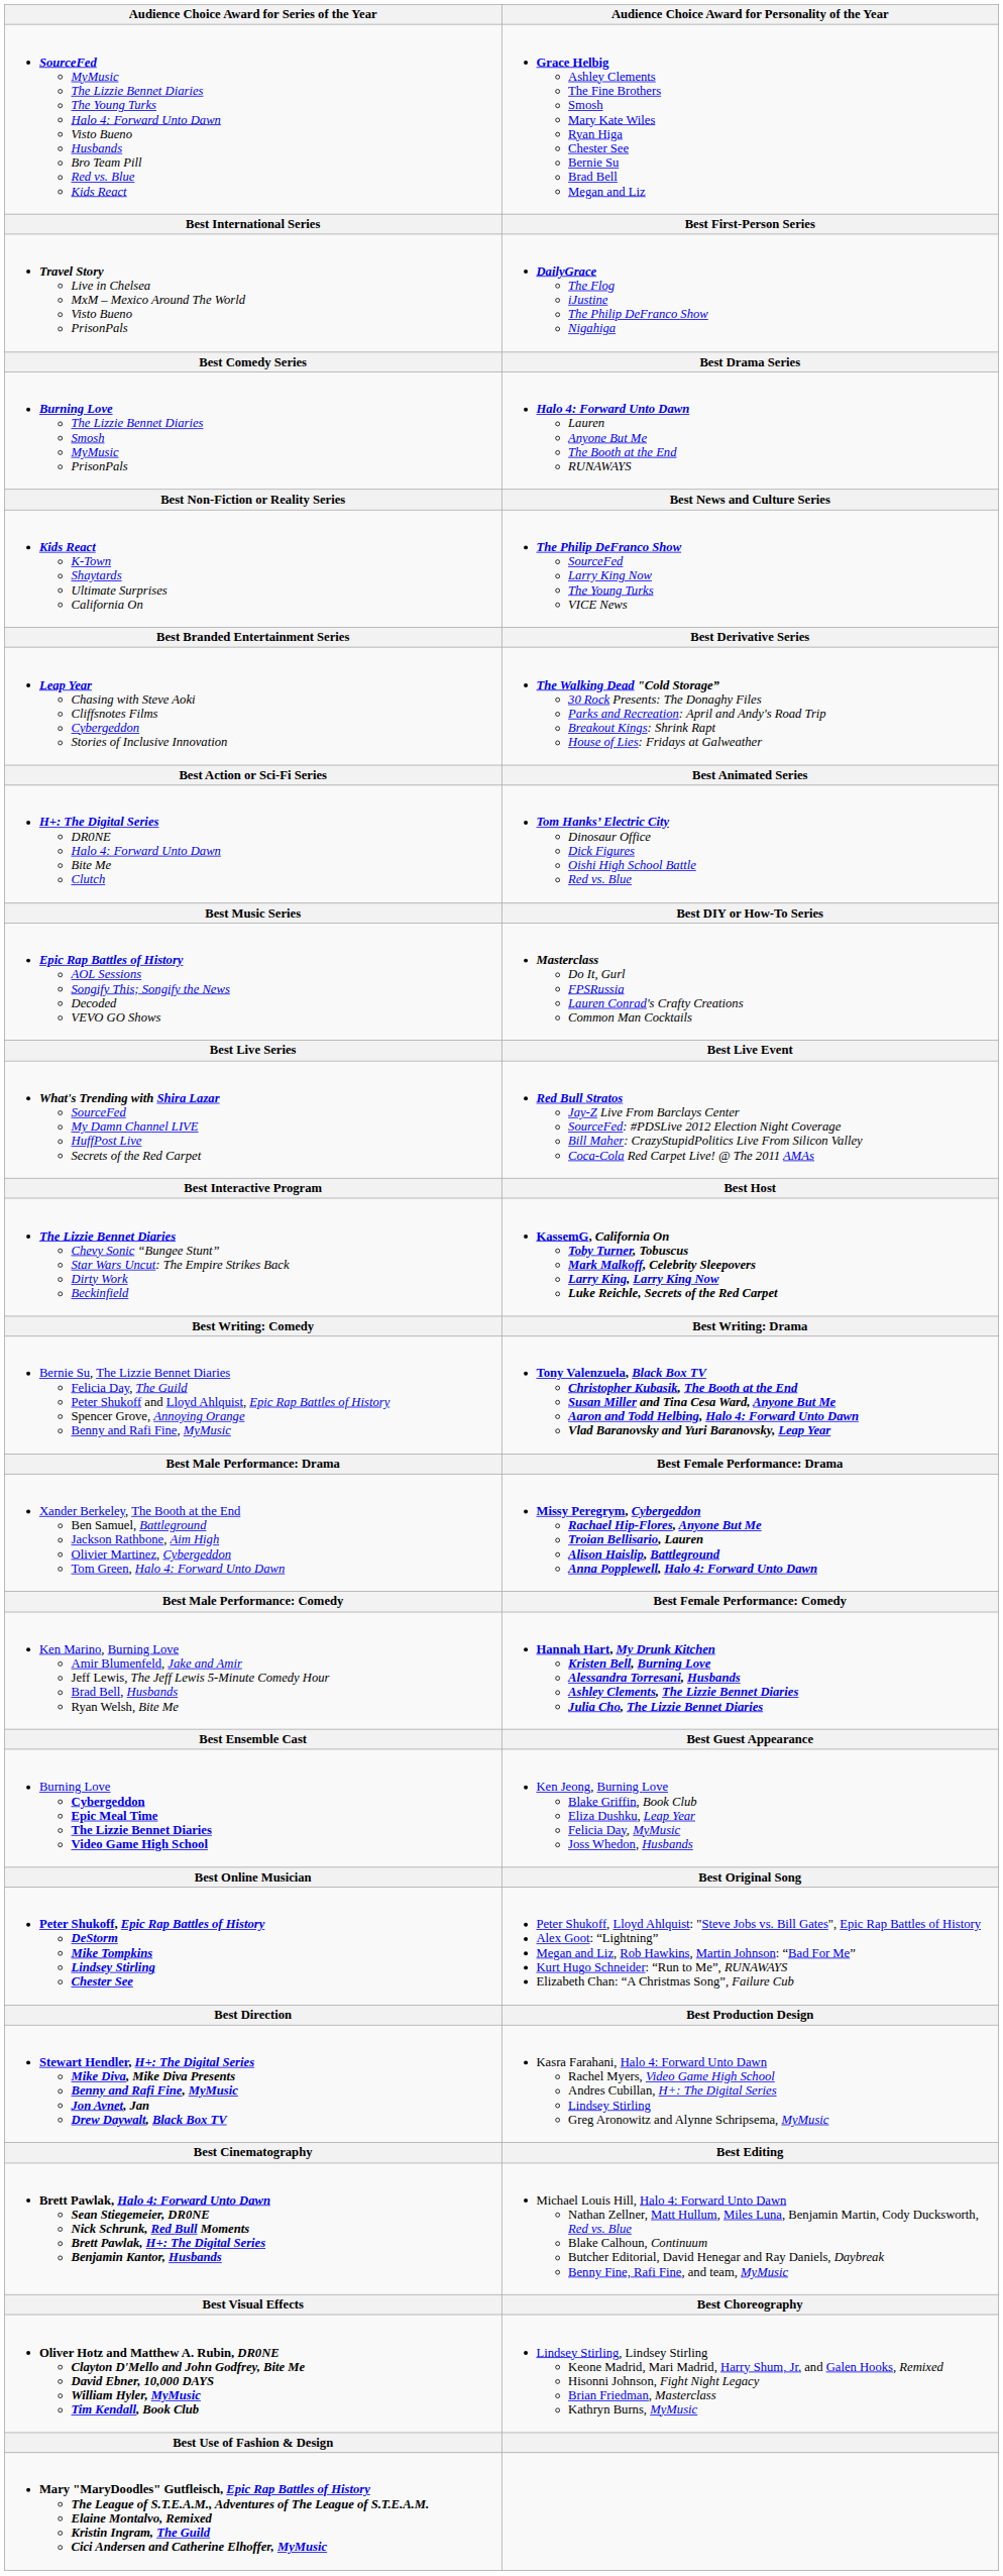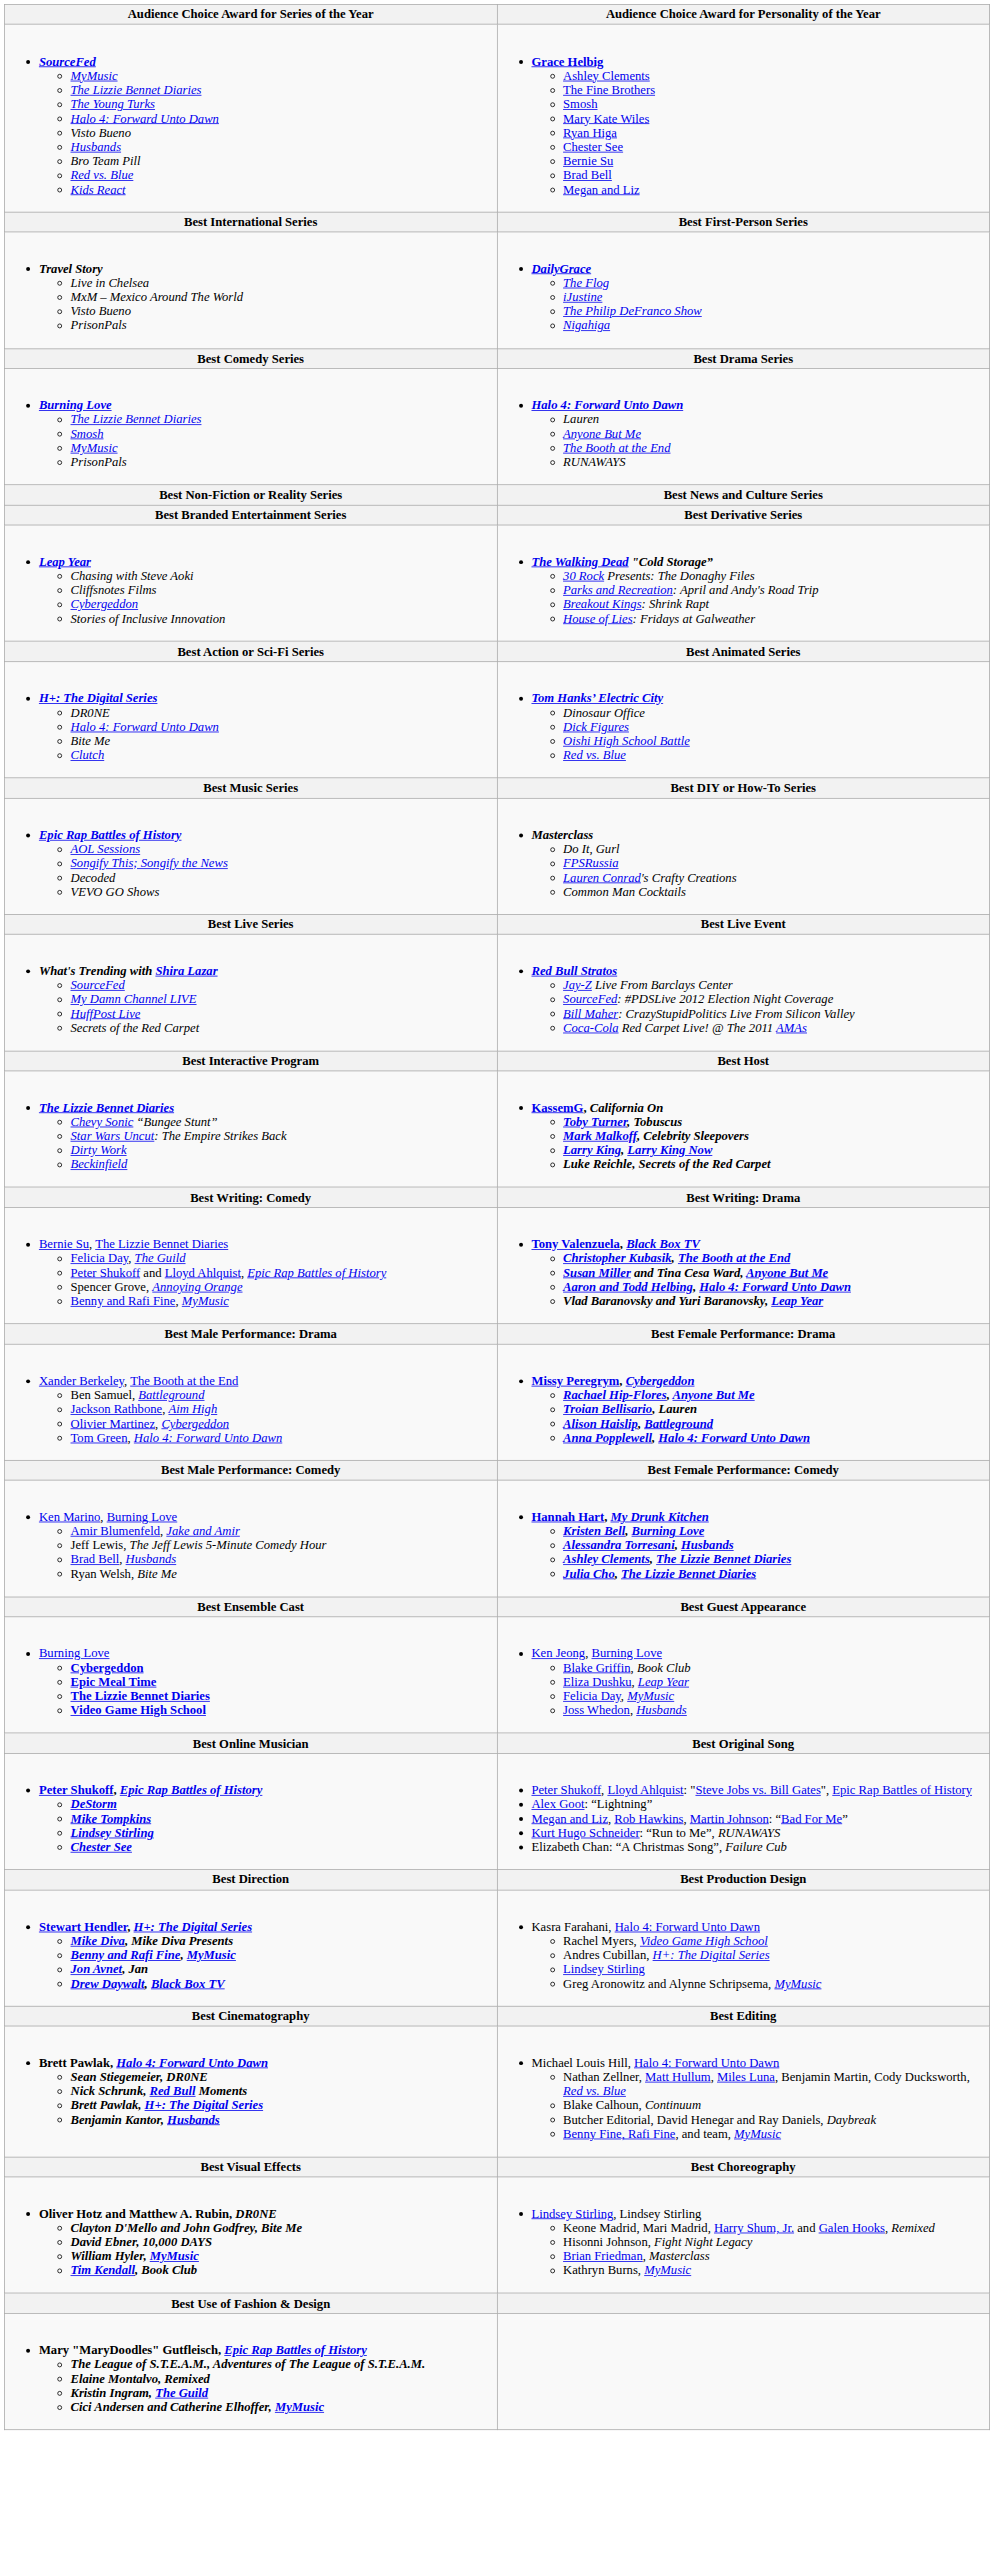 <table class="wikitable">
 <tr>
 <th width="50%"><strong>Audience Choice Award for Series of the Year</strong></th>
 <th width="50%"><strong>Audience Choice Award for Personality of the Year</strong></th>
 </tr>
 <tr>
 <td valign="top"><br><ul><li><strong><em><a href='#'>SourceFed</a></em></strong><ul><li><em><a href='#'>MyMusic</a></em></li><li><em><a href='#'>The Lizzie Bennet Diaries</a></em></li><li><em><a href='#'>The Young Turks</a></em></li><li><em><a href='#'>Halo 4: Forward Unto Dawn</a></em></li><li><em>Visto Bueno</em></li><li><em><a href='#'>Husbands</a></em></li><li><em>Bro Team Pill</em></li><li><em><a href='#'>Red vs. Blue</a></em></li><li><em><a href='#'>Kids React</a></em></li></ul></li></ul></td>
 <td valign="top"><br><ul><li><strong><a href='#'>Grace Helbig</a></strong><ul><li><a href='#'>Ashley Clements</a></li><li><a href='#'>The Fine Brothers</a></li><li><a href='#'>Smosh</a></li><li><a href='#'>Mary Kate Wiles</a></li><li><a href='#'>Ryan Higa</a></li><li><a href='#'>Chester See</a></li><li><a href='#'>Bernie Su</a></li><li><a href='#'>Brad Bell</a></li><li><a href='#'>Megan and Liz</a></li></ul></li></ul></td>
 </tr>
 <tr>
 <th>Best International Series</th>
 <th>Best First-Person Series</th>
 </tr>
 <tr>
 <td><br><ul><li><strong><em>Travel Story</em></strong><ul><li><em>Live in Chelsea</em></li><li><em>MxM – Mexico Around The World</em></li><li><em>Visto Bueno</em></li><li><em>PrisonPals</em></li></ul></li></ul></td>
 <td><br><ul><li><strong><em><a href='#'>DailyGrace</a></em></strong><ul><li><em><a href='#'>The Flog</a></em></li><li><em><a href='#'>iJustine</a></em></li><li><em><a href='#'>The Philip DeFranco Show</a></em></li><li><em><a href='#'>Nigahiga</a></em></li></ul></li></ul></td>
 </tr>
 <tr>
 <th>Best Comedy Series</th>
 <th>Best Drama Series</th>
 </tr>
 <tr>
 <td valign="top"><br><ul><li><strong><em><a href='#'>Burning Love</a></em></strong><ul><li><em><a href='#'>The Lizzie Bennet Diaries</a></em></li><li><em><a href='#'>Smosh</a></em></li><li><em><a href='#'>MyMusic</a></em></li><li><em>PrisonPals</em></li></ul></li></ul></td>
 <td valign="top"><br><ul><li><strong><em><a href='#'>Halo 4: Forward Unto Dawn</a></em></strong><ul><li><em>Lauren</em></li><li><em><a href='#'>Anyone But Me</a></em></li><li><em><a href='#'>The Booth at the End</a></em></li><li><em>RUNAWAYS</em></li></ul></li></ul></td>
 </tr>
 <tr>
 <th>Best Non-Fiction or Reality Series</th>
 <th>Best News and Culture Series</th>
-</tr>
-<tr>
-<td valign="top"><br><ul><li><strong><em><a href='#'>Kids React</a></em></strong><ul><li><em><a href='#'>K-Town</a></em></li><li><em><a href='#'>Shaytards</a></em></li><li><em>Ultimate Surprises</em></li><li><em>California On</em></li></ul></li></ul></td>
-<td valign="top"><br><ul><li><strong><em><a href='#'>The Philip DeFranco Show</a></em></strong><ul><li><em><a href='#'>SourceFed</a></em></li><li><em><a href='#'>Larry King Now</a></em></li><li><em><a href='#'>The Young Turks</a></em></li><li><em>VICE News</em></li></ul></li></ul></td>
 </tr>
 <tr>
 <th>Best Branded Entertainment Series</th>
 <th>Best Derivative Series</th>
 </tr>
 <tr>
 <td valign="top"><br><ul><li><strong><em><a href='#'>Leap Year</a></em></strong><ul><li><em>Chasing with Steve Aoki</em></li><li><em>Cliffsnotes Films</em></li><li><em><a href='#'>Cybergeddon</a></em></li><li><em>Stories of Inclusive Innovation</em></li></ul></li></ul></td>
 <td valign="top"><br><ul><li><strong><em><a href='#'>The Walking Dead</a> "Cold Storage”</em></strong><ul><li><em><a href='#'>30 Rock</a> Presents: The Donaghy Files</em></li><li><em><a href='#'>Parks and Recreation</a>: April and Andy's Road Trip</em></li><li><em><a href='#'>Breakout Kings</a>: Shrink Rapt</em></li><li><em><a href='#'>House of Lies</a>: Fridays at Galweather</em></li></ul></li></ul></td>
 </tr>
 <tr>
 <th>Best Action or Sci-Fi Series</th>
 <th>Best Animated Series</th>
 </tr>
 <tr>
 <td valign="top"><br><ul><li><strong><em><a href='#'>H+: The Digital Series</a></em></strong><ul><li><em>DR0NE</em></li><li><em><a href='#'>Halo 4: Forward Unto Dawn</a></em></li><li><em>Bite Me</em></li><li><em><a href='#'>Clutch</a></em></li></ul></li></ul></td>
 <td valign="top"><br><ul><li><strong><em><a href='#'>Tom Hanks’ Electric City</a></em></strong><ul><li><em>Dinosaur Office</em></li><li><em><a href='#'>Dick Figures</a></em></li><li><em><a href='#'>Oishi High School Battle</a></em></li><li><em><a href='#'>Red vs. Blue</a></em></li></ul></li></ul></td>
 </tr>
 <tr>
 <th>Best Music Series</th>
 <th>Best DIY or How-To Series</th>
 </tr>
 <tr>
 <td valign="top"><br><ul><li><strong><em><a href='#'>Epic Rap Battles of History</a></em></strong><ul><li><em><a href='#'>AOL Sessions</a></em></li><li><em><a href='#'>Songify This; Songify the News</a></em></li><li><em>Decoded</em></li><li><em>VEVO GO Shows</em></li></ul></li></ul></td>
 <td valign="top"><br><ul><li><strong><em>Masterclass</em></strong><ul><li><em>Do It, Gurl</em></li><li><em><a href='#'>FPSRussia</a></em></li><li><em><a href='#'>Lauren Conrad</a>'s Crafty Creations</em></li><li><em>Common Man Cocktails</em></li></ul></li></ul></td>
 </tr>
 <tr>
 <th>Best Live Series</th>
 <th>Best Live Event</th>
 </tr>
 <tr>
 <td valign="top"><br><ul><li><strong><em>What's Trending with <a href='#'>Shira Lazar</a></em></strong><ul><li><em><a href='#'>SourceFed</a></em></li><li><em><a href='#'>My Damn Channel LIVE</a></em></li><li><em><a href='#'>HuffPost Live</a></em></li><li><em>Secrets of the Red Carpet</em></li></ul></li></ul></td>
 <td valign="top"><br><ul><li><strong><em><a href='#'>Red Bull Stratos</a></em></strong><ul><li><em><a href='#'>Jay-Z</a> Live From Barclays Center</em></li><li><em><a href='#'>SourceFed</a>: #PDSLive 2012 Election Night Coverage</em></li><li><em><a href='#'>Bill Maher</a>: CrazyStupidPolitics Live From Silicon Valley</em></li><li><em><a href='#'>Coca-Cola</a> Red Carpet Live! @ The 2011 <a href='#'>AMAs</a></em></li></ul></li></ul></td>
 </tr>
 <tr>
 <th>Best Interactive Program</th>
 <th>Best Host</th>
 </tr>
 <tr>
 <td><br><ul><li><strong><em><a href='#'>The Lizzie Bennet Diaries</a></em></strong><ul><li><em><a href='#'>Chevy Sonic</a> “Bungee Stunt”</em></li><li><em><a href='#'>Star Wars Uncut</a>: The Empire Strikes Back</em></li><li><em><a href='#'>Dirty Work</a></em></li><li><em><a href='#'>Beckinfield</a></em></li></ul></li></ul></td>
 <td><br><ul><li><strong><a href='#'>KassemG</a>, <em>California On<strong><em><ul><li><a href='#'>Toby Turner</a>, Tobuscus</li><li><a href='#'>Mark Malkoff</a>, </em>Celebrity Sleepovers<em></li><li><a href='#'>Larry King</a>, </em><a href='#'>Larry King Now</a><em></li><li>Luke Reichle, </em>Secrets of the Red Carpet<em></li></ul></li></ul></td>
 </tr>
 <tr>
 <th>Best Writing: Comedy</th>
 <th>Best Writing: Drama</th>
 </tr>
 <tr>
 <td valign="top"><br><ul><li></strong><a href='#'>Bernie Su</a>, </em><a href='#'>The Lizzie Bennet Diaries</a></em></strong><ul><li><a href='#'>Felicia Day</a>, <em><a href='#'>The Guild</a></em></li><li><a href='#'>Peter Shukoff</a> and <a href='#'>Lloyd Ahlquist</a>, <em><a href='#'>Epic Rap Battles of History</a></em></li><li>Spencer Grove, <em><a href='#'>Annoying Orange</a></em></li><li><a href='#'>Benny and Rafi Fine</a>, <em><a href='#'>MyMusic</a></em></li></ul></li></ul></td>
 <td valign="top"><br><ul><li><strong><a href='#'>Tony Valenzuela</a>, <em><a href='#'>Black Box TV</a><strong><em><ul><li><a href='#'>Christopher Kubasik</a>, </em><a href='#'>The Booth at the End</a><em></li><li><a href='#'>Susan Miller</a> and Tina Cesa Ward, </em><a href='#'>Anyone But Me</a><em></li><li><a href='#'>Aaron and Todd Helbing</a>, </em><a href='#'>Halo 4: Forward Unto Dawn</a><em></li><li>Vlad Baranovsky and Yuri Baranovsky, </em><a href='#'>Leap Year</a><em></li></ul></li></ul></td>
 </tr>
 <tr>
 <th>Best Male Performance: Drama</th>
 <th>Best Female Performance: Drama</th>
 </tr>
 <tr>
 <td valign="top"><br><ul><li></strong><a href='#'>Xander Berkeley</a>, </em><a href='#'>The Booth at the End</a></em></strong><ul><li>Ben Samuel, <em><a href='#'>Battleground</a></em></li><li><a href='#'>Jackson Rathbone</a>, <em><a href='#'>Aim High</a></em></li><li><a href='#'>Olivier Martinez</a>, <em><a href='#'>Cybergeddon</a></em></li><li><a href='#'>Tom Green</a>, <em><a href='#'>Halo 4: Forward Unto Dawn</a></em></li></ul></li></ul></td>
 <td valign="top"><br><ul><li><strong><a href='#'>Missy Peregrym</a>, <em><a href='#'>Cybergeddon</a><strong><em><ul><li><a href='#'>Rachael Hip-Flores</a>, </em><a href='#'>Anyone But Me</a><em></li><li><a href='#'>Troian Bellisario</a>, </em>Lauren<em></li><li><a href='#'>Alison Haislip</a>, <a href='#'></em>Battleground<em></a></li><li><a href='#'>Anna Popplewell</a>, </em><a href='#'>Halo 4: Forward Unto Dawn</a><em></li></ul></li></ul></td>
 </tr>
 <tr>
 <th>Best Male Performance: Comedy</th>
 <th>Best Female Performance: Comedy</th>
 </tr>
 <tr>
 <td valign="top"><br><ul><li></strong><a href='#'>Ken Marino</a>, </em><a href='#'>Burning Love</a></em></strong><ul><li><a href='#'>Amir Blumenfeld</a>, <em><a href='#'>Jake and Amir</a></em></li><li>Jeff Lewis, <em>The Jeff Lewis 5-Minute Comedy Hour</em></li><li><a href='#'>Brad Bell</a>, <em><a href='#'>Husbands</a></em></li><li>Ryan Welsh, <em>Bite Me</em></li></ul></li></ul></td>
 <td valign="top"><br><ul><li><strong><a href='#'>Hannah Hart</a>, <em><a href='#'>My Drunk Kitchen</a><strong><em><ul><li><a href='#'>Kristen Bell</a>, </em><a href='#'>Burning Love</a><em></li><li><a href='#'>Alessandra Torresani</a>, </em><a href='#'>Husbands</a><em></li><li><a href='#'>Ashley Clements</a>, </em><a href='#'>The Lizzie Bennet Diaries</a><em></li><li><a href='#'>Julia Cho</a>, </em><a href='#'>The Lizzie Bennet Diaries</a><em></li></ul></li></ul></td>
 </tr>
 <tr>
 <th>Best Ensemble Cast</th>
 <th>Best Guest Appearance</th>
 </tr>
 <tr>
 <td valign="top"><br><ul><li></em></strong><a href='#'>Burning Love</a><strong><em><ul><li></em><a href='#'>Cybergeddon</a><em></li><li></em><a href='#'>Epic Meal Time</a><em></li><li></em><a href='#'>The Lizzie Bennet Diaries</a><em></li><li></em><a href='#'>Video Game High School</a><em></li></ul></li></ul></td>
 <td valign="top"><br><ul><li></strong><a href='#'>Ken Jeong</a>, </em><a href='#'>Burning Love</a></em></strong><ul><li><a href='#'>Blake Griffin</a>, <em>Book Club</em></li><li><a href='#'>Eliza Dushku</a>, <em><a href='#'>Leap Year</a></em></li><li><a href='#'>Felicia Day</a>, <em><a href='#'>MyMusic</a></em></li><li><a href='#'>Joss Whedon</a>, <em><a href='#'>Husbands</a></em></li></ul></li></ul></td>
 </tr>
 <tr>
 <th>Best Online Musician</th>
 <th>Best Original Song</th>
 </tr>
 <tr>
 <td valign="top"><br><ul><li><strong><a href='#'>Peter Shukoff</a>, <em><a href='#'>Epic Rap Battles of History</a><strong><em><ul><li><a href='#'>DeStorm</a></li><li><a href='#'>Mike Tompkins</a></li><li><a href='#'>Lindsey Stirling</a></li><li><a href='#'>Chester See</a></li></ul></li></ul></td>
 <td valign="top"><br><ul><li></strong><a href='#'>Peter Shukoff</a>, <a href='#'>Lloyd Ahlquist</a>: "<a href='#'>Steve Jobs vs. Bill Gates</a>", </em><a href='#'>Epic Rap Battles of History</a></em></strong></li><li><a href='#'>Alex Goot</a>: “Lightning”</li><li><a href='#'>Megan and Liz</a>, <a href='#'>Rob Hawkins</a>, <a href='#'>Martin Johnson</a>: “<a href='#'>Bad For Me</a>”</li><li><a href='#'>Kurt Hugo Schneider</a>: “Run to Me”, <em>RUNAWAYS</em></li><li>Elizabeth Chan: “A Christmas Song”, <em>Failure Cub</em></li></ul></td>
 </tr>
 <tr>
 <th>Best Direction</th>
 <th>Best Production Design</th>
 </tr>
 <tr>
 <td valign="top"><br><ul><li><strong><a href='#'>Stewart Hendler</a>, <em><a href='#'>H+: The Digital Series</a><strong><em><ul><li><a href='#'>Mike Diva</a>, </em>Mike Diva Presents<em></li><li><a href='#'>Benny and Rafi Fine</a>, </em><a href='#'>MyMusic</a><em></li><li><a href='#'>Jon Avnet</a>, </em>Jan<em></li><li><a href='#'>Drew Daywalt</a>, </em><a href='#'>Black Box TV</a><em></li></ul></li></ul></td>
 <td valign="top"><br><ul><li></strong>Kasra Farahani, </em><a href='#'>Halo 4: Forward Unto Dawn</a></em></strong><ul><li>Rachel Myers, <em><a href='#'>Video Game High School</a></em></li><li>Andres Cubillan, <em><a href='#'>H+: The Digital Series</a></em></li><li><a href='#'>Lindsey Stirling</a></li><li>Greg Aronowitz and Alynne Schripsema, <em><a href='#'>MyMusic</a></em></li></ul></li></ul></td>
 </tr>
 <tr>
 <th>Best Cinematography</th>
 <th>Best Editing</th>
 </tr>
 <tr>
 <td valign="top"><br><ul><li><strong>Brett Pawlak, <em><a href='#'>Halo 4: Forward Unto Dawn</a><strong><em><ul><li>Sean Stiegemeier, </em>DR0NE<em></li><li>Nick Schrunk, </em><a href='#'>Red Bull</a> Moments<em></li><li>Brett Pawlak, </em><a href='#'>H+: The Digital Series</a><em></li><li>Benjamin Kantor, </em><a href='#'>Husbands</a><em></li></ul></li></ul></td>
 <td valign="top"><br><ul><li></strong>Michael Louis Hill, </em><a href='#'>Halo 4: Forward Unto Dawn</a></em></strong><ul><li>Nathan Zellner, <a href='#'>Matt Hullum</a>, <a href='#'>Miles Luna</a>, Benjamin Martin, Cody Ducksworth, <em><a href='#'>Red vs. Blue</a></em></li><li>Blake Calhoun, <em>Continuum</em></li><li>Butcher Editorial, David Henegar and Ray Daniels, <em>Daybreak</em></li><li><a href='#'>Benny Fine, Rafi Fine</a>, and team, <em><a href='#'>MyMusic</a></em></li></ul></li></ul></td>
 </tr>
 <tr>
 <th>Best Visual Effects</th>
 <th>Best Choreography</th>
 </tr>
 <tr>
 <td valign="top"><br><ul><li><strong>Oliver Hotz and Matthew A. Rubin, <em>DR0NE<strong><em><ul><li>Clayton D'Mello and John Godfrey, </em>Bite Me<em></li><li>David Ebner, </em>10,000 DAYS<em></li><li>William Hyler, </em><a href='#'>MyMusic</a><em></li><li><a href='#'>Tim Kendall</a>, </em>Book Club<em></li></ul></li></ul></td>
 <td valign="top"><br><ul><li></strong><a href='#'>Lindsey Stirling</a>, </em>Lindsey Stirling</em></strong><ul><li>Keone Madrid, Mari Madrid, <a href='#'>Harry Shum, Jr.</a> and <a href='#'>Galen Hooks</a>, <em>Remixed</em></li><li>Hisonni Johnson, <em>Fight Night Legacy</em></li><li><a href='#'>Brian Friedman</a>, <em>Masterclass</em></li><li>Kathryn Burns, <em><a href='#'>MyMusic</a></em></li></ul></li></ul></td>
 </tr>
 <tr>
 <th>Best Use of Fashion & Design</th>
 <th></th>
 </tr>
 <tr>
 <td valign="top"><br><ul><li><strong>Mary "MaryDoodles" Gutfleisch, <em><a href='#'>Epic Rap Battles of History</a><strong><em><ul><li>The League of S.T.E.A.M., </em>Adventures of The League of S.T.E.A.M.<em></li><li>Elaine Montalvo, </em>Remixed<em></li><li>Kristin Ingram, </em><a href='#'>The Guild</a><em></li><li>Cici Andersen and Catherine Elhoffer, </em><a href='#'>MyMusic</a><em></li></ul></li></ul></td>
 <td valign="top"></td>
 </tr>
 </table>
